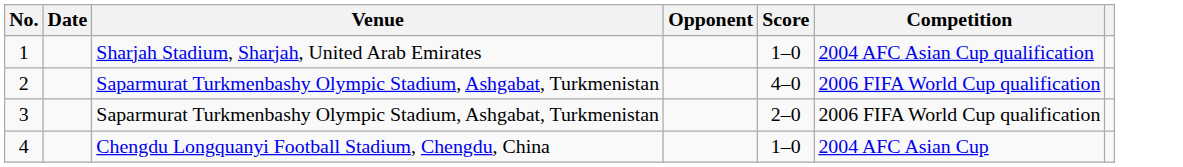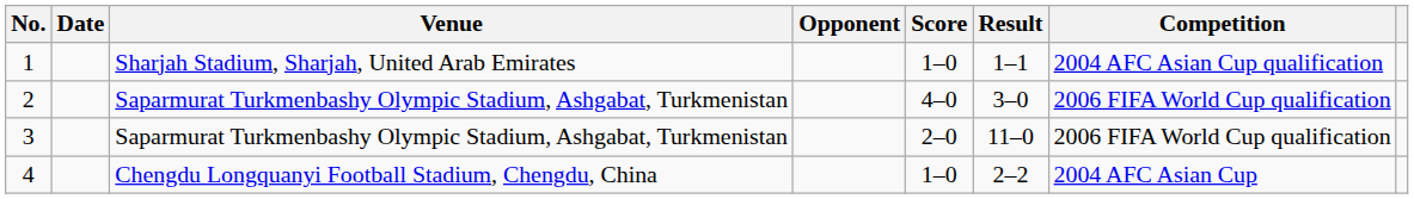 <table class="wikitable sortable">
 <tr>
 <th scope="col">No.</th>
 <th scope="col">Date</th>
 <th scope="col">Venue</th>
 <th scope="col">Opponent</th>
 <th scope="col">Score</th>
+<th scope="col">Result</th>
 <th scope="col">Competition</th>
 <th scope="col" class="unsortable"></th>
 </tr>
 <tr>
 <td align="center">1</td>
 <td></td>
 <td><a href='#'>Sharjah Stadium</a>, <a href='#'>Sharjah</a>, United Arab Emirates</td>
 <td></td>
 <td align="center">1–0</td>
+<td align="center">1–1</td>
 <td><a href='#'>2004 AFC Asian Cup qualification</a></td>
 <td></td>
 </tr>
 <tr>
 <td align="center">2</td>
 <td></td>
 <td><a href='#'>Saparmurat Turkmenbashy Olympic Stadium</a>, <a href='#'>Ashgabat</a>, Turkmenistan</td>
 <td></td>
 <td align="center">4–0</td>
+<td align="center">3–0</td>
 <td><a href='#'>2006 FIFA World Cup qualification</a></td>
 <td></td>
 </tr>
 <tr>
 <td align="center">3</td>
 <td></td>
 <td>Saparmurat Turkmenbashy Olympic Stadium, Ashgabat, Turkmenistan</td>
 <td></td>
 <td align="center">2–0</td>
+<td align="center">11–0</td>
 <td>2006 FIFA World Cup qualification</td>
 <td></td>
 </tr>
 <tr>
 <td align="center">4</td>
 <td></td>
 <td><a href='#'>Chengdu Longquanyi Football Stadium</a>, <a href='#'>Chengdu</a>, China</td>
 <td></td>
 <td align="center">1–0</td>
+<td align="center">2–2</td>
 <td><a href='#'>2004 AFC Asian Cup</a></td>
 <td></td>
 </tr>
 </table>
